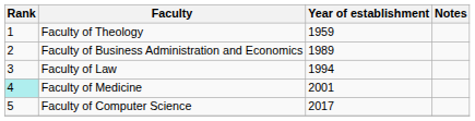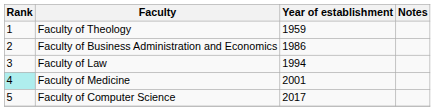 <table class="wikitable sortable" style="margin: 0.5em auto">
 <tr>
 <th>Rank</th>
 <th>Faculty</th>
 <th>Year of establishment</th>
 <th>Notes</th>
 </tr>
 <tr>
 <td>1</td>
 <td>Faculty of Theology</td>
 <td>1959</td>
 <td></td>
 </tr>
 <tr>
 <td>2</td>
 <td>Faculty of Business Administration and Economics</td>
-<td>1989</td>
+<td>1986</td>
 <td></td>
 </tr>
 <tr>
 <td>3</td>
 <td>Faculty of Law</td>
 <td>1994</td>
 <td></td>
 </tr>
 <tr>
 <td style="background: paleturquoise;">4</td>
 <td>Faculty of Medicine</td>
 <td>2001</td>
 <td></td>
 </tr>
 <tr>
 <td>5</td>
 <td>Faculty of Computer Science</td>
 <td>2017</td>
 <td></td>
 </tr>
 <tr>
 </tr>
 </table>
